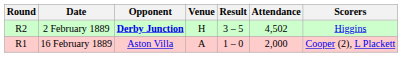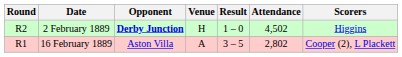 <table class="wikitable" style="font-size:100%; text-align:center">
 <tr>
 <th>Round</th>
 <th>Date</th>
 <th>Opponent</th>
 <th>Venue</th>
 <th>Result</th>
 <th>Attendance</th>
 <th>Scorers</th>
 </tr>
 <tr style="background-color: #CCFFCC;">
 <td>R2</td>
 <td>2 February 1889</td>
 <td><strong><a href='#'>Derby Junction</a></strong></td>
 <td>H</td>
-<td>3 – 5</td>
+<td>1 – 0</td>
 <td>4,502</td>
 <td><a href='#'>Higgins</a></td>
 </tr>
 <tr style="background-color: #FFCCCC;">
 <td>R1</td>
 <td>16 February 1889</td>
 <td><a href='#'>Aston Villa</a></td>
 <td>A</td>
-<td>1 – 0</td>
-<td>2,000</td>
+<td>3 – 5</td>
+<td>2,802</td>
 <td><a href='#'>Cooper</a> (2), <a href='#'>L Plackett</a></td>
 </tr>
 </table>
